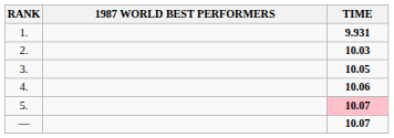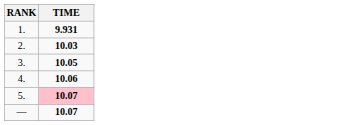 <table class="wikitable" style="border-collapse: collapse; font-size: 90%;">
 <tr>
 <th>RANK</th>
-<th align="center" style="width: 25em">1987 WORLD BEST PERFORMERS</th>
 <th align="center" style="width: 5em">TIME</th>
 </tr>
 <tr>
 <td align="center">1.</td>
-<td></td>
 <td align="center"><strong>9.931</strong></td>
 </tr>
 <tr>
 <td align="center">2.</td>
-<td></td>
 <td align="center"><strong>10.03</strong></td>
 </tr>
 <tr>
 <td align="center">3.</td>
-<td></td>
 <td align="center"><strong>10.05</strong></td>
 </tr>
 <tr>
 <td align="center">4.</td>
-<td></td>
 <td align="center"><strong>10.06</strong></td>
 </tr>
 <tr>
 <td align="center">5.</td>
-<td></td>
 <td align="center" style="background: pink;"><strong>10.07</strong></td>
 </tr>
 <tr>
 <td align="center">—</td>
-<td></td>
 <td align="center"><strong>10.07</strong></td>
 </tr>
 </table>
